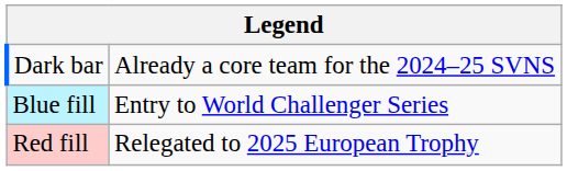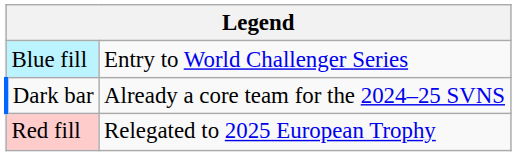 <table class="wikitable">
 <tr>
 <th colspan="2">Legend</th>
+</tr>
+<tr>
+<td bgcolor="#bbf3ff">Blue fill</td>
+<td>Entry to <a href='#'>World Challenger Series</a></td>
 </tr>
 <tr>
 <td style="border-left:3px solid #06f;">Dark bar</td>
 <td>Already a core team for the <a href='#'>2024–25 SVNS</a></td>
 </tr>
 <tr>
-<td bgcolor="#bbf3ff">Blue fill</td>
-<td>Entry to <a href='#'>World Challenger Series</a></td>
-</tr>
-<tr>
 <td bgcolor="#ffcccc">Red fill</td>
 <td>Relegated to <a href='#'>2025 European Trophy</a></td>
 </tr>
 </table>
